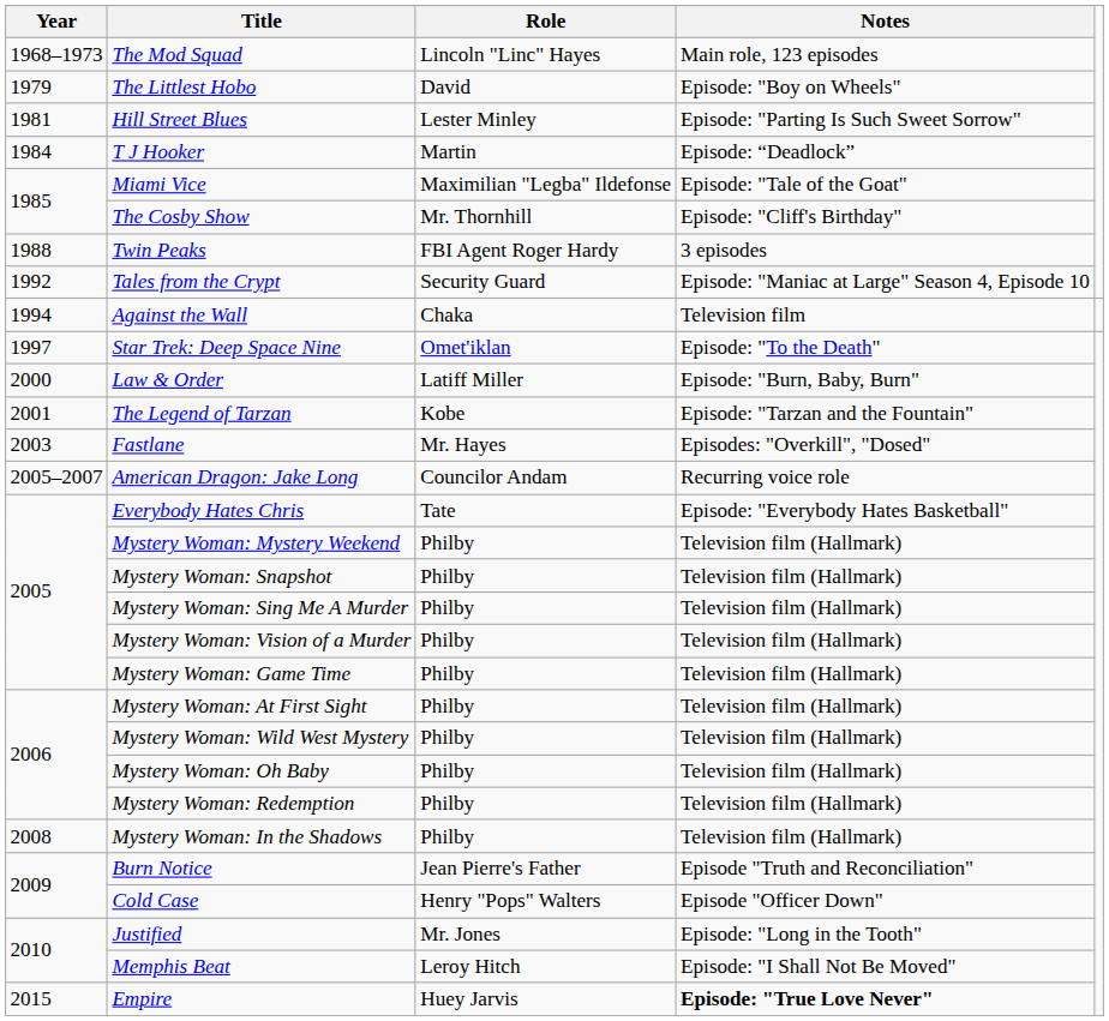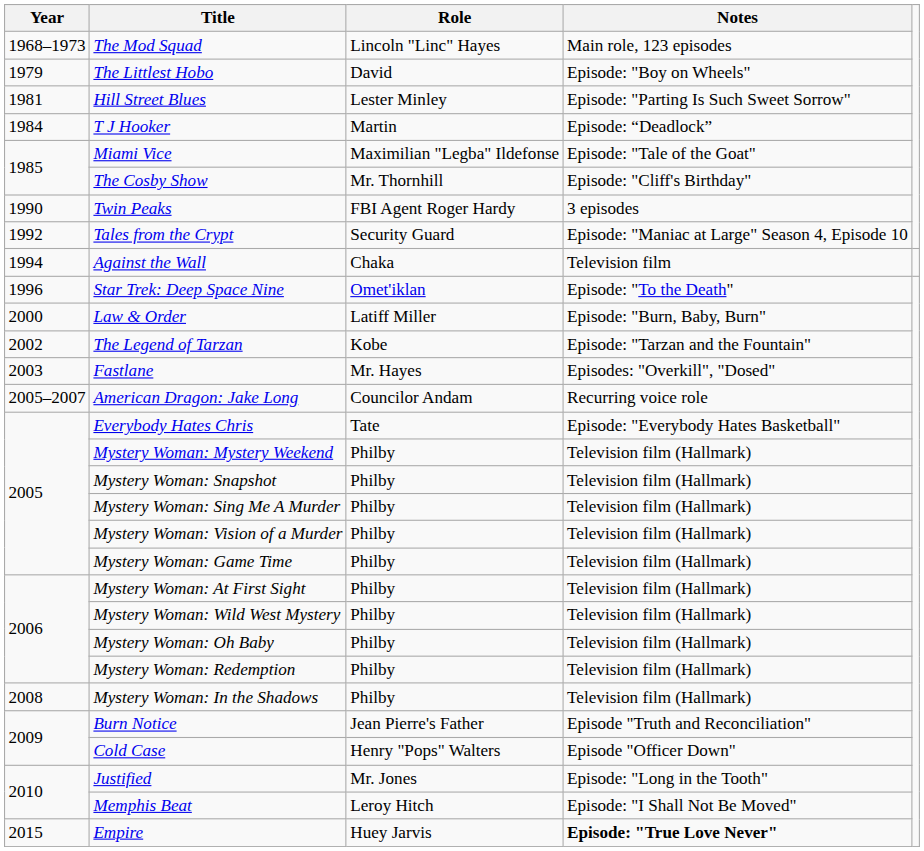 <table class="wikitable sortable">
 <tr>
 <th>Year</th>
 <th>Title</th>
 <th>Role</th>
 <th class="unsortable">Notes</th>
 </tr>
 <tr>
 <td>1968–1973</td>
 <td><em><a href='#'>The Mod Squad</a></em></td>
 <td>Lincoln "Linc" Hayes</td>
 <td>Main role, 123 episodes</td>
 </tr>
 <tr>
 <td>1979</td>
 <td><em><a href='#'>The Littlest Hobo</a></em></td>
 <td>David</td>
 <td>Episode: "Boy on Wheels"</td>
 </tr>
 <tr>
 <td>1981</td>
 <td><em><a href='#'>Hill Street Blues</a></em></td>
 <td>Lester Minley</td>
 <td>Episode: "Parting Is Such Sweet Sorrow"</td>
 </tr>
 <tr>
 <td>1984</td>
 <td><em><a href='#'>T J Hooker</a></em></td>
 <td>Martin</td>
 <td>Episode: “Deadlock”</td>
 </tr>
 <tr>
 <td rowspan="2">1985</td>
 <td><em><a href='#'>Miami Vice</a></em></td>
 <td>Maximilian "Legba" Ildefonse</td>
 <td>Episode: "Tale of the Goat"</td>
 </tr>
 <tr>
 <td><em><a href='#'>The Cosby Show</a></em></td>
 <td>Mr. Thornhill</td>
 <td>Episode: "Cliff's Birthday"</td>
 </tr>
 <tr>
-<td>1988</td>
+<td>1990</td>
 <td><em><a href='#'>Twin Peaks</a></em></td>
 <td>FBI Agent Roger Hardy</td>
 <td>3 episodes</td>
 </tr>
 <tr>
 <td>1992</td>
 <td><em><a href='#'>Tales from the Crypt</a></em></td>
 <td>Security Guard</td>
 <td>Episode: "Maniac at Large" Season 4, Episode 10</td>
 </tr>
 <tr>
 <td>1994</td>
 <td><em><a href='#'>Against the Wall</a></em></td>
 <td>Chaka</td>
 <td>Television film</td>
 <td style="text-align:center;"></td>
 </tr>
 <tr>
-<td>1997</td>
+<td>1996</td>
 <td><em><a href='#'>Star Trek: Deep Space Nine</a></em></td>
 <td><a href='#'>Omet'iklan</a></td>
 <td>Episode: "<a href='#'>To the Death</a>"</td>
 </tr>
 <tr>
 <td>2000</td>
 <td><em><a href='#'>Law & Order</a></em></td>
 <td>Latiff Miller</td>
 <td>Episode: "Burn, Baby, Burn"</td>
 </tr>
 <tr>
-<td>2001</td>
+<td>2002</td>
 <td><em><a href='#'>The Legend of Tarzan</a></em></td>
 <td>Kobe</td>
 <td>Episode: "Tarzan and the Fountain"</td>
 </tr>
 <tr>
 <td>2003</td>
 <td><em><a href='#'>Fastlane</a></em></td>
 <td>Mr. Hayes</td>
 <td>Episodes: "Overkill", "Dosed"</td>
 </tr>
 <tr>
 <td>2005–2007</td>
 <td><em><a href='#'>American Dragon: Jake Long</a></em></td>
 <td>Councilor Andam</td>
 <td>Recurring voice role</td>
 </tr>
 <tr>
 <td rowspan="6">2005</td>
 <td><em><a href='#'>Everybody Hates Chris</a></em></td>
 <td>Tate</td>
 <td>Episode: "Everybody Hates Basketball"</td>
 </tr>
 <tr>
 <td><em><a href='#'>Mystery Woman: Mystery Weekend</a></em></td>
 <td>Philby</td>
 <td>Television film (Hallmark)</td>
 </tr>
 <tr>
 <td><em>Mystery Woman: Snapshot</em></td>
 <td>Philby</td>
 <td>Television film (Hallmark)</td>
 </tr>
 <tr>
 <td><em>Mystery Woman: Sing Me A Murder</em></td>
 <td>Philby</td>
 <td>Television film (Hallmark)</td>
 </tr>
 <tr>
 <td><em>Mystery Woman: Vision of a Murder</em></td>
 <td>Philby</td>
 <td>Television film (Hallmark)</td>
 </tr>
 <tr>
 <td><em>Mystery Woman: Game Time</em></td>
 <td>Philby</td>
 <td>Television film (Hallmark)</td>
 </tr>
 <tr>
 <td rowspan="4">2006</td>
 <td><em>Mystery Woman: At First Sight</em></td>
 <td>Philby</td>
 <td>Television film (Hallmark)</td>
 </tr>
 <tr>
 <td><em>Mystery Woman: Wild West Mystery</em></td>
 <td>Philby</td>
 <td>Television film (Hallmark)</td>
 </tr>
 <tr>
 <td><em>Mystery Woman: Oh Baby</em></td>
 <td>Philby</td>
 <td>Television film (Hallmark)</td>
 </tr>
 <tr>
 <td><em>Mystery Woman: Redemption</em></td>
 <td>Philby</td>
 <td>Television film (Hallmark)</td>
 </tr>
 <tr>
 <td>2008</td>
 <td><em>Mystery Woman: In the Shadows</em></td>
 <td>Philby</td>
 <td>Television film (Hallmark)</td>
 </tr>
 <tr>
 <td rowspan="2">2009</td>
 <td><em><a href='#'>Burn Notice</a></em></td>
 <td>Jean Pierre's Father</td>
 <td>Episode "Truth and Reconciliation"</td>
 </tr>
 <tr>
 <td><em><a href='#'>Cold Case</a></em></td>
 <td>Henry "Pops" Walters</td>
 <td>Episode "Officer Down"</td>
 </tr>
 <tr>
 <td rowspan="2">2010</td>
 <td><em><a href='#'>Justified</a></em></td>
 <td>Mr. Jones</td>
 <td>Episode: "Long in the Tooth"</td>
 </tr>
 <tr>
 <td><em><a href='#'>Memphis Beat</a></em></td>
 <td>Leroy Hitch</td>
 <td>Episode: "I Shall Not Be Moved"</td>
 </tr>
 <tr>
 <td>2015</td>
 <td><em><a href='#'>Empire</a></em></td>
 <td>Huey Jarvis</td>
 <td><strong>Episode: "True Love Never"</strong></td>
 </tr>
 </table>
